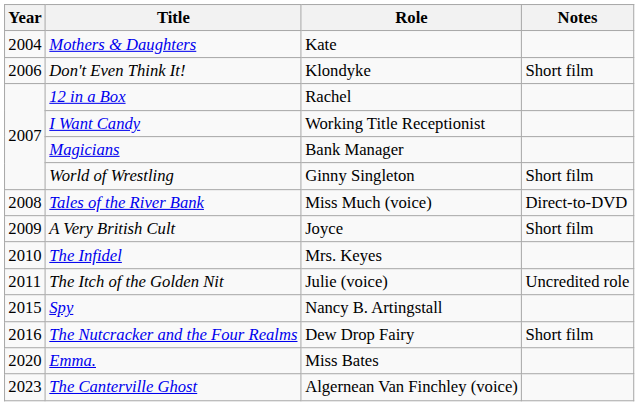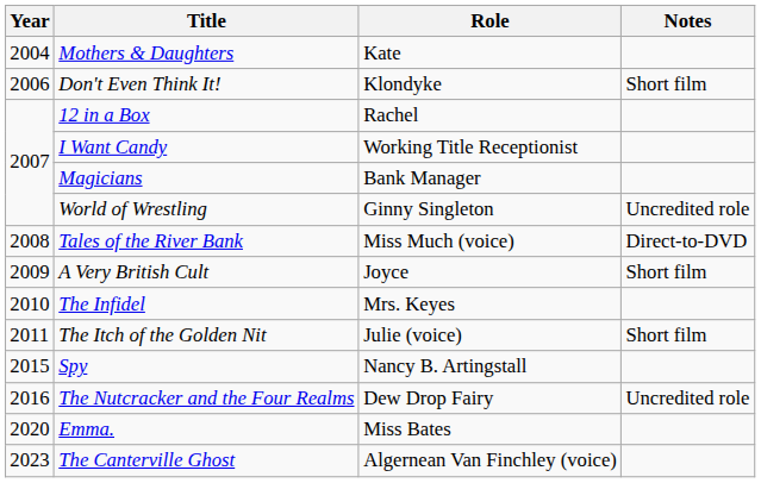 <table class="wikitable">
 <tr>
 <th>Year</th>
 <th>Title</th>
 <th>Role</th>
 <th>Notes</th>
 </tr>
 <tr>
 <td>2004</td>
 <td><em><a href='#'>Mothers & Daughters</a></em></td>
 <td>Kate</td>
 <td></td>
 </tr>
 <tr>
 <td>2006</td>
 <td><em>Don't Even Think It!</em></td>
 <td>Klondyke</td>
 <td>Short film</td>
 </tr>
 <tr>
 <td rowspan="4">2007</td>
 <td><em><a href='#'>12 in a Box</a></em></td>
 <td>Rachel</td>
 <td></td>
 </tr>
 <tr>
 <td><em><a href='#'>I Want Candy</a></em></td>
 <td>Working Title Receptionist</td>
 <td></td>
 </tr>
 <tr>
 <td><em><a href='#'>Magicians</a></em></td>
 <td>Bank Manager</td>
 <td></td>
 </tr>
 <tr>
 <td><em>World of Wrestling</em></td>
 <td>Ginny Singleton</td>
-<td>Short film</td>
+<td>Uncredited role</td>
 </tr>
 <tr>
 <td>2008</td>
 <td><em><a href='#'>Tales of the River Bank</a></em></td>
 <td>Miss Much (voice)</td>
 <td>Direct-to-DVD</td>
 </tr>
 <tr>
 <td>2009</td>
 <td><em>A Very British Cult</em></td>
 <td>Joyce</td>
 <td>Short film</td>
 </tr>
 <tr>
 <td>2010</td>
 <td><em><a href='#'>The Infidel</a></em></td>
 <td>Mrs. Keyes</td>
 <td></td>
 </tr>
 <tr>
 <td>2011</td>
 <td><em>The Itch of the Golden Nit</em></td>
 <td>Julie (voice)</td>
-<td>Uncredited role</td>
+<td>Short film</td>
 </tr>
 <tr>
 <td>2015</td>
 <td><em><a href='#'>Spy</a></em></td>
 <td>Nancy B. Artingstall</td>
 <td></td>
 </tr>
 <tr>
 <td>2016</td>
 <td><em><a href='#'>The Nutcracker and the Four Realms</a></em></td>
 <td>Dew Drop Fairy</td>
-<td>Short film</td>
+<td>Uncredited role</td>
 </tr>
 <tr>
 <td>2020</td>
 <td><em><a href='#'>Emma.</a></em></td>
 <td>Miss Bates</td>
 <td></td>
 </tr>
 <tr>
 <td>2023</td>
 <td><em><a href='#'>The Canterville Ghost</a></em></td>
 <td>Algernean Van Finchley (voice)</td>
 <td></td>
 </tr>
 </table>
